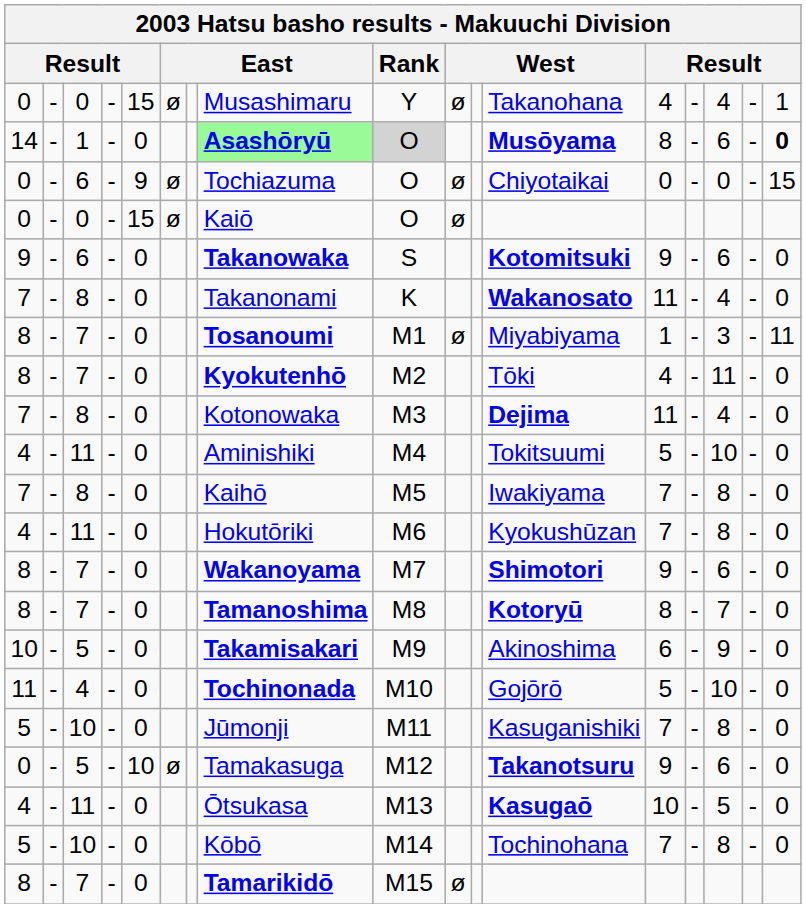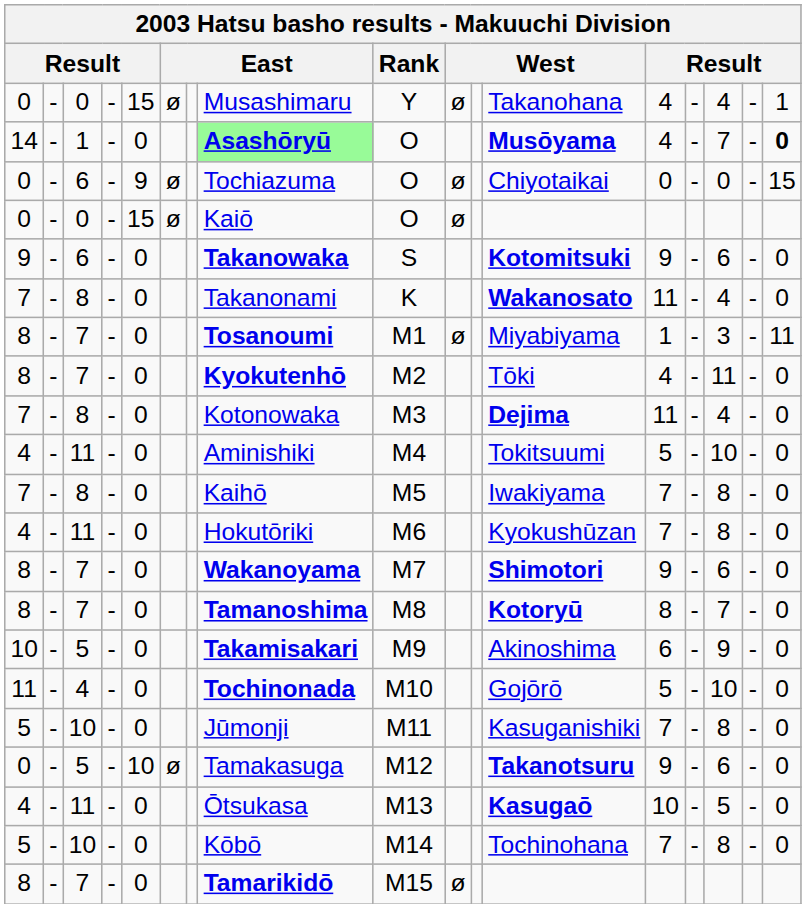 <table class="wikitable">
 <tr>
 <th colspan="17">2003 Hatsu basho results - Makuuchi Division</th>
 </tr>
 <tr>
 <th colspan="5">Result</th>
 <th colspan="3">East</th>
 <th>Rank</th>
 <th colspan="3">West</th>
 <th colspan="5">Result</th>
 </tr>
 <tr>
 <td align=center>0</td>
 <td align=center>-</td>
 <td align=center>0</td>
 <td align=center>-</td>
 <td align=center>15</td>
 <td align=center>ø</td>
 <td align=center></td>
 <td><a href='#'>Musashimaru</a></td>
 <td align=center>Y</td>
 <td align=center>ø</td>
 <td align=center></td>
 <td><a href='#'>Takanohana</a></td>
 <td align=center>4</td>
 <td align=center>-</td>
 <td align=center>4</td>
 <td align=center>-</td>
 <td align=center>1</td>
 </tr>
 <tr>
 <td align=center>14</td>
 <td align=center>-</td>
 <td align=center>1</td>
 <td align=center>-</td>
 <td align=center>0</td>
 <td align=center></td>
 <td align=center></td>
 <td style="background: PaleGreen;"><strong><a href='#'>Asashōryū</a></strong></td>
-<td align=center style="background: lightgrey;">O</td>
+<td align=center>O</td>
 <td align=center></td>
 <td align=center></td>
 <td><strong><a href='#'>Musōyama</a></strong></td>
-<td align=center>8</td>
+<td align=center>4</td>
 <td align=center>-</td>
-<td align=center>6</td>
+<td align=center>7</td>
 <td align=center>-</td>
 <td align=center><strong>0</strong></td>
 </tr>
 <tr>
 <td align=center>0</td>
 <td align=center>-</td>
 <td align=center>6</td>
 <td align=center>-</td>
 <td align=center>9</td>
 <td align=center>ø</td>
 <td align=center></td>
 <td><a href='#'>Tochiazuma</a></td>
 <td align=center>O</td>
 <td align=center>ø</td>
 <td align=center></td>
 <td><a href='#'>Chiyotaikai</a></td>
 <td align=center>0</td>
 <td align=center>-</td>
 <td align=center>0</td>
 <td align=center>-</td>
 <td align=center>15</td>
 </tr>
 <tr>
 <td align=center>0</td>
 <td align=center>-</td>
 <td align=center>0</td>
 <td align=center>-</td>
 <td align=center>15</td>
 <td align=center>ø</td>
 <td align=center></td>
 <td><a href='#'>Kaiō</a></td>
 <td align=center>O</td>
 <td align=center>ø</td>
 <td align=center></td>
 <td></td>
 <td align=center></td>
 <td align=center></td>
 <td align=center></td>
 <td align=center></td>
 <td align=center></td>
 </tr>
 <tr>
 <td align=center>9</td>
 <td align=center>-</td>
 <td align=center>6</td>
 <td align=center>-</td>
 <td align=center>0</td>
 <td align=center></td>
 <td align=center></td>
 <td><strong><a href='#'>Takanowaka</a></strong></td>
 <td align=center>S</td>
 <td align=center></td>
 <td align=center></td>
 <td><strong><a href='#'>Kotomitsuki</a></strong></td>
 <td align=center>9</td>
 <td align=center>-</td>
 <td align=center>6</td>
 <td align=center>-</td>
 <td align=center>0</td>
 </tr>
 <tr>
 <td align=center>7</td>
 <td align=center>-</td>
 <td align=center>8</td>
 <td align=center>-</td>
 <td align=center>0</td>
 <td align=center></td>
 <td align=center></td>
 <td><a href='#'>Takanonami</a></td>
 <td align=center>K</td>
 <td align=center></td>
 <td align=center></td>
 <td><a href='#'><strong>Wakanosato</strong></a></td>
 <td align=center>11</td>
 <td align=center>-</td>
 <td align=center>4</td>
 <td align=center>-</td>
 <td align=center>0</td>
 </tr>
 <tr>
 <td align=center>8</td>
 <td align=center>-</td>
 <td align=center>7</td>
 <td align=center>-</td>
 <td align=center>0</td>
 <td align=center></td>
 <td align=center></td>
 <td><strong><a href='#'>Tosanoumi</a></strong></td>
 <td align=center>M1</td>
 <td align=center>ø</td>
 <td align=center></td>
 <td><a href='#'>Miyabiyama</a></td>
 <td align=center>1</td>
 <td align=center>-</td>
 <td align=center>3</td>
 <td align=center>-</td>
 <td align=center>11</td>
 </tr>
 <tr>
 <td align=center>8</td>
 <td align=center>-</td>
 <td align=center>7</td>
 <td align=center>-</td>
 <td align=center>0</td>
 <td align=center></td>
 <td align=center></td>
 <td><a href='#'><strong>Kyokutenhō</strong></a></td>
 <td align=center>M2</td>
 <td align=center></td>
 <td align=center></td>
 <td><a href='#'>Tōki</a></td>
 <td align=center>4</td>
 <td align=center>-</td>
 <td align=center>11</td>
 <td align=center>-</td>
 <td align=center>0</td>
 </tr>
 <tr>
 <td align=center>7</td>
 <td align=center>-</td>
 <td align=center>8</td>
 <td align=center>-</td>
 <td align=center>0</td>
 <td align=center></td>
 <td align=center></td>
 <td><a href='#'>Kotonowaka</a></td>
 <td align=center>M3</td>
 <td align=center></td>
 <td align=center></td>
 <td><strong><a href='#'>Dejima</a></strong></td>
 <td align=center>11</td>
 <td align=center>-</td>
 <td align=center>4</td>
 <td align=center>-</td>
 <td align=center>0</td>
 </tr>
 <tr>
 <td align=center>4</td>
 <td align=center>-</td>
 <td align=center>11</td>
 <td align=center>-</td>
 <td align=center>0</td>
 <td align=center></td>
 <td align=center></td>
 <td><a href='#'>Aminishiki</a></td>
 <td align=center>M4</td>
 <td align=center></td>
 <td align=center></td>
 <td><a href='#'>Tokitsuumi</a></td>
 <td align=center>5</td>
 <td align=center>-</td>
 <td align=center>10</td>
 <td align=center>-</td>
 <td align=center>0</td>
 </tr>
 <tr>
 <td align=center>7</td>
 <td align=center>-</td>
 <td align=center>8</td>
 <td align=center>-</td>
 <td align=center>0</td>
 <td align=center></td>
 <td align=center></td>
 <td><a href='#'>Kaihō</a></td>
 <td align=center>M5</td>
 <td align=center></td>
 <td align=center></td>
 <td><a href='#'>Iwakiyama</a></td>
 <td align=center>7</td>
 <td align=center>-</td>
 <td align=center>8</td>
 <td align=center>-</td>
 <td align=center>0</td>
 </tr>
 <tr>
 <td align=center>4</td>
 <td align=center>-</td>
 <td align=center>11</td>
 <td align=center>-</td>
 <td align=center>0</td>
 <td align=center></td>
 <td align=center></td>
 <td><a href='#'>Hokutōriki</a></td>
 <td align=center>M6</td>
 <td align=center></td>
 <td align=center></td>
 <td><a href='#'>Kyokushūzan</a></td>
 <td align=center>7</td>
 <td align=center>-</td>
 <td align=center>8</td>
 <td align=center>-</td>
 <td align=center>0</td>
 </tr>
 <tr>
 <td align=center>8</td>
 <td align=center>-</td>
 <td align=center>7</td>
 <td align=center>-</td>
 <td align=center>0</td>
 <td align=center></td>
 <td align=center></td>
 <td><strong><a href='#'>Wakanoyama</a></strong></td>
 <td align=center>M7</td>
 <td align=center></td>
 <td align=center></td>
 <td><a href='#'><strong>Shimotori</strong></a></td>
 <td align=center>9</td>
 <td align=center>-</td>
 <td align=center>6</td>
 <td align=center>-</td>
 <td align=center>0</td>
 </tr>
 <tr>
 <td align=center>8</td>
 <td align=center>-</td>
 <td align=center>7</td>
 <td align=center>-</td>
 <td align=center>0</td>
 <td align=center></td>
 <td align=center></td>
 <td><a href='#'><strong>Tamanoshima</strong></a></td>
 <td align=center>M8</td>
 <td align=center></td>
 <td align=center></td>
 <td><a href='#'><strong>Kotoryū</strong></a></td>
 <td align=center>8</td>
 <td align=center>-</td>
 <td align=center>7</td>
 <td align=center>-</td>
 <td align=center>0</td>
 </tr>
 <tr>
 <td align=center>10</td>
 <td align=center>-</td>
 <td align=center>5</td>
 <td align=center>-</td>
 <td align=center>0</td>
 <td align=center></td>
 <td align=center></td>
 <td><a href='#'><strong>Takamisakari</strong></a></td>
 <td align=center>M9</td>
 <td align=center></td>
 <td align=center></td>
 <td><a href='#'>Akinoshima</a></td>
 <td align=center>6</td>
 <td align=center>-</td>
 <td align=center>9</td>
 <td align=center>-</td>
 <td align=center>0</td>
 </tr>
 <tr>
 <td align=center>11</td>
 <td align=center>-</td>
 <td align=center>4</td>
 <td align=center>-</td>
 <td align=center>0</td>
 <td align=center></td>
 <td align=center></td>
 <td><a href='#'><strong>Tochinonada</strong></a></td>
 <td align=center>M10</td>
 <td align=center></td>
 <td align=center></td>
 <td><a href='#'>Gojōrō</a></td>
 <td align=center>5</td>
 <td align=center>-</td>
 <td align=center>10</td>
 <td align=center>-</td>
 <td align=center>0</td>
 </tr>
 <tr>
 <td align=center>5</td>
 <td align=center>-</td>
 <td align=center>10</td>
 <td align=center>-</td>
 <td align=center>0</td>
 <td align=center></td>
 <td align=center></td>
 <td><a href='#'>Jūmonji</a></td>
 <td align=center>M11</td>
 <td align=center></td>
 <td align=center></td>
 <td><a href='#'>Kasuganishiki</a></td>
 <td align=center>7</td>
 <td align=center>-</td>
 <td align=center>8</td>
 <td align=center>-</td>
 <td align=center>0</td>
 </tr>
 <tr>
 <td align=center>0</td>
 <td align=center>-</td>
 <td align=center>5</td>
 <td align=center>-</td>
 <td align=center>10</td>
 <td align=center>ø</td>
 <td align=center></td>
 <td><a href='#'>Tamakasuga</a></td>
 <td align=center>M12</td>
 <td align=center></td>
 <td align=center></td>
 <td><a href='#'><strong>Takanotsuru</strong></a></td>
 <td align=center>9</td>
 <td align=center>-</td>
 <td align=center>6</td>
 <td align=center>-</td>
 <td align=center>0</td>
 </tr>
 <tr>
 <td align=center>4</td>
 <td align=center>-</td>
 <td align=center>11</td>
 <td align=center>-</td>
 <td align=center>0</td>
 <td align=center></td>
 <td align=center></td>
 <td><a href='#'>Ōtsukasa</a></td>
 <td align=center>M13</td>
 <td align=center></td>
 <td align=center></td>
 <td><strong><a href='#'>Kasugaō</a></strong></td>
 <td align=center>10</td>
 <td align=center>-</td>
 <td align=center>5</td>
 <td align=center>-</td>
 <td align=center>0</td>
 </tr>
 <tr>
 <td align=center>5</td>
 <td align=center>-</td>
 <td align=center>10</td>
 <td align=center>-</td>
 <td align=center>0</td>
 <td align=center></td>
 <td align=center></td>
 <td><a href='#'>Kōbō</a></td>
 <td align=center>M14</td>
 <td align=center></td>
 <td align=center></td>
 <td><a href='#'>Tochinohana</a></td>
 <td align=center>7</td>
 <td align=center>-</td>
 <td align=center>8</td>
 <td align=center>-</td>
 <td align=center>0</td>
 </tr>
 <tr>
 <td align=center>8</td>
 <td align=center>-</td>
 <td align=center>7</td>
 <td align=center>-</td>
 <td align=center>0</td>
 <td align=center></td>
 <td align=center></td>
 <td><a href='#'><strong>Tamarikidō</strong></a></td>
 <td align=center>M15</td>
 <td align=center>ø</td>
 <td align=center></td>
 <td></td>
 <td align=center></td>
 <td align=center></td>
 <td align=center></td>
 <td align=center></td>
 <td align=center></td>
 </tr>
 </table>
